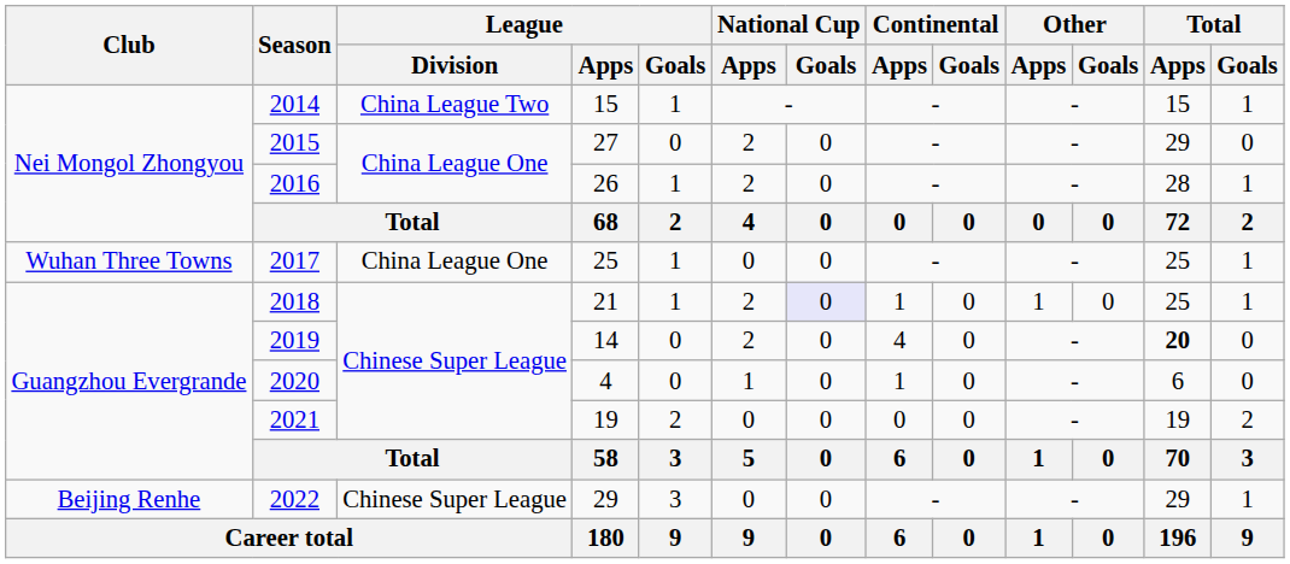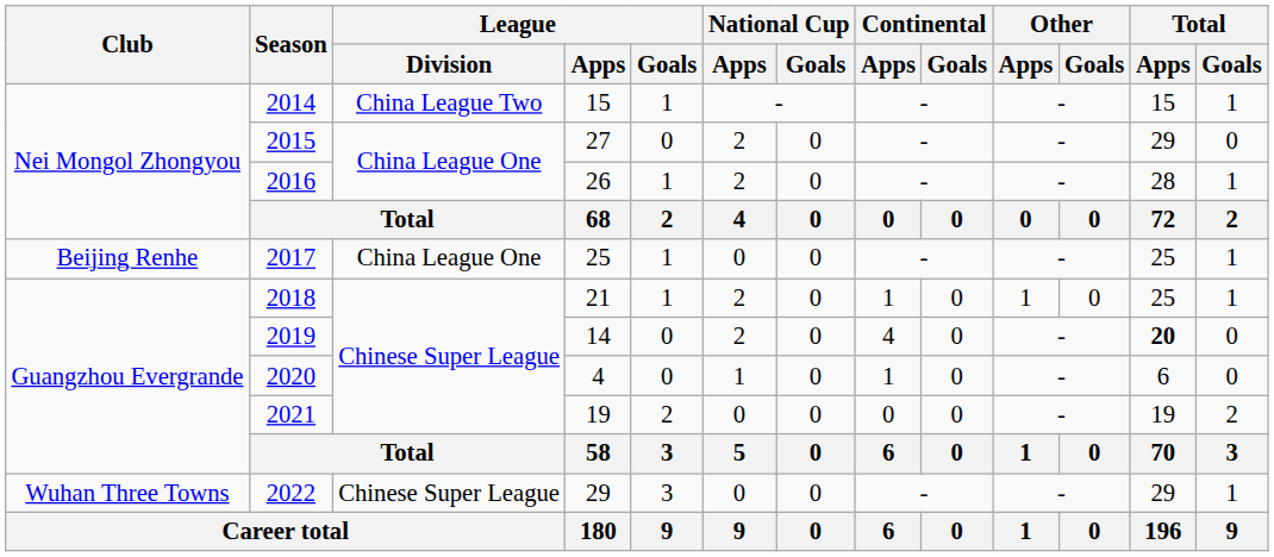 <table class="wikitable" style="text-align: center">
 <tr>
 <th rowspan="2">Club</th>
 <th rowspan="2">Season</th>
 <th colspan="3">League</th>
 <th colspan="2">National Cup</th>
 <th colspan="2">Continental</th>
 <th colspan="2">Other</th>
 <th colspan="2">Total</th>
 </tr>
 <tr>
 <th>Division</th>
 <th>Apps</th>
 <th>Goals</th>
 <th>Apps</th>
 <th>Goals</th>
 <th>Apps</th>
 <th>Goals</th>
 <th>Apps</th>
 <th>Goals</th>
 <th>Apps</th>
 <th>Goals</th>
 </tr>
 <tr>
 <td rowspan="4"><a href='#'>Nei Mongol Zhongyou</a></td>
 <td><a href='#'>2014</a></td>
 <td><a href='#'>China League Two</a></td>
 <td>15</td>
 <td>1</td>
 <td colspan="2">-</td>
 <td colspan="2">-</td>
 <td colspan="2">-</td>
 <td>15</td>
 <td>1</td>
 </tr>
 <tr>
 <td><a href='#'>2015</a></td>
 <td rowspan="2"><a href='#'>China League One</a></td>
 <td>27</td>
 <td>0</td>
 <td>2</td>
 <td>0</td>
 <td colspan="2">-</td>
 <td colspan="2">-</td>
 <td>29</td>
 <td>0</td>
 </tr>
 <tr>
 <td><a href='#'>2016</a></td>
 <td>26</td>
 <td>1</td>
 <td>2</td>
 <td>0</td>
 <td colspan="2">-</td>
 <td colspan="2">-</td>
 <td>28</td>
 <td>1</td>
 </tr>
 <tr>
 <th colspan="2"><strong>Total</strong></th>
 <th>68</th>
 <th>2</th>
 <th>4</th>
 <th>0</th>
 <th>0</th>
 <th>0</th>
 <th>0</th>
 <th>0</th>
 <th>72</th>
 <th>2</th>
 </tr>
 <tr>
-<td><a href='#'>Wuhan Three Towns</a></td>
+<td><a href='#'>Beijing Renhe</a></td>
 <td><a href='#'>2017</a></td>
 <td>China League One</td>
 <td>25</td>
 <td>1</td>
 <td>0</td>
 <td>0</td>
 <td colspan="2">-</td>
 <td colspan="2">-</td>
 <td>25</td>
 <td>1</td>
 </tr>
 <tr>
 <td rowspan="5"><a href='#'>Guangzhou Evergrande</a></td>
 <td><a href='#'>2018</a></td>
 <td rowspan="4"><a href='#'>Chinese Super League</a></td>
 <td>21</td>
 <td>1</td>
 <td>2</td>
-<td style="background: lavender;">0</td>
+<td>0</td>
 <td>1</td>
 <td>0</td>
 <td>1</td>
 <td>0</td>
 <td>25</td>
 <td>1</td>
 </tr>
 <tr>
 <td><a href='#'>2019</a></td>
 <td>14</td>
 <td>0</td>
 <td>2</td>
 <td>0</td>
 <td>4</td>
 <td>0</td>
 <td colspan="2">-</td>
 <td><strong>20</strong></td>
 <td>0</td>
 </tr>
 <tr>
 <td><a href='#'>2020</a></td>
 <td>4</td>
 <td>0</td>
 <td>1</td>
 <td>0</td>
 <td>1</td>
 <td>0</td>
 <td colspan="2">-</td>
 <td>6</td>
 <td>0</td>
 </tr>
 <tr>
 <td><a href='#'>2021</a></td>
 <td>19</td>
 <td>2</td>
 <td>0</td>
 <td>0</td>
 <td>0</td>
 <td>0</td>
 <td colspan="2">-</td>
 <td>19</td>
 <td>2</td>
 </tr>
 <tr>
 <th colspan="2"><strong>Total</strong></th>
 <th>58</th>
 <th>3</th>
 <th>5</th>
 <th>0</th>
 <th>6</th>
 <th>0</th>
 <th>1</th>
 <th>0</th>
 <th>70</th>
 <th>3</th>
 </tr>
 <tr>
-<td><a href='#'>Beijing Renhe</a></td>
+<td><a href='#'>Wuhan Three Towns</a></td>
 <td><a href='#'>2022</a></td>
 <td>Chinese Super League</td>
 <td>29</td>
 <td>3</td>
 <td>0</td>
 <td>0</td>
 <td colspan="2">-</td>
 <td colspan="2">-</td>
 <td>29</td>
 <td>1</td>
 </tr>
 <tr>
 <th colspan="3">Career total</th>
 <th>180</th>
 <th>9</th>
 <th>9</th>
 <th>0</th>
 <th>6</th>
 <th>0</th>
 <th>1</th>
 <th>0</th>
 <th>196</th>
 <th>9</th>
 </tr>
 </table>
